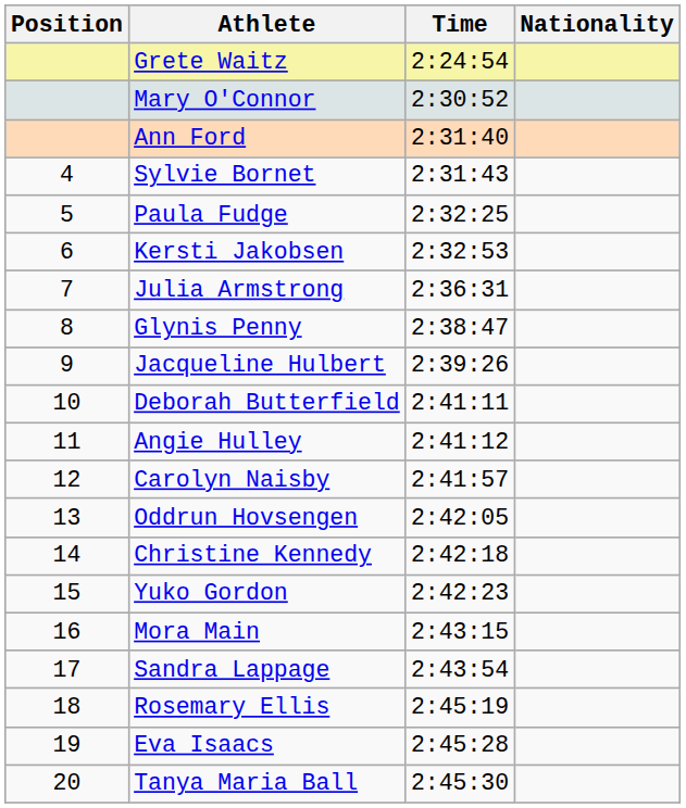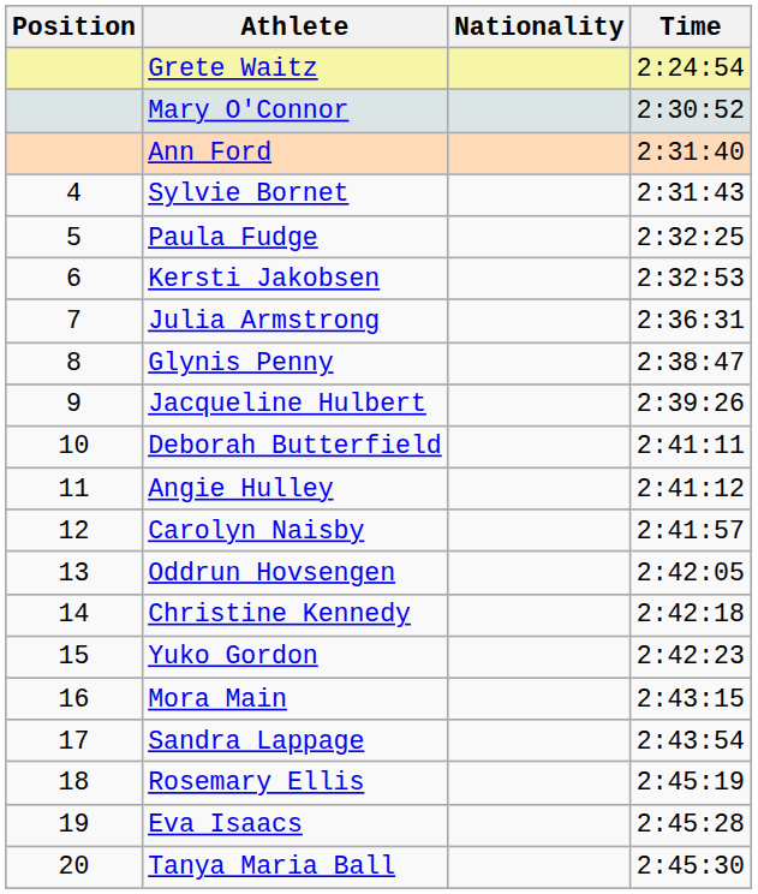 <table class="wikitable sortable">
 <tr>
 <th>Position</th>
 <th>Athlete</th>
+<th>Nationality</th>
 <th>Time</th>
-<th>Nationality</th>
 </tr>
 <tr bgcolor="#F7F6A8">
 <td align=center></td>
 <td><a href='#'>Grete Waitz</a></td>
+<td></td>
 <td>2:24:54</td>
-<td></td>
 </tr>
 <tr bgcolor="#DCE5E5">
 <td align=center></td>
 <td><a href='#'>Mary O'Connor</a></td>
+<td></td>
 <td>2:30:52</td>
-<td></td>
 </tr>
 <tr bgcolor="#FFDAB9">
 <td align=center></td>
 <td><a href='#'>Ann Ford</a></td>
+<td></td>
 <td>2:31:40</td>
-<td></td>
 </tr>
 <tr>
 <td align=center>4</td>
 <td><a href='#'>Sylvie Bornet</a></td>
+<td></td>
 <td>2:31:43</td>
-<td></td>
 </tr>
 <tr>
 <td align=center>5</td>
 <td><a href='#'>Paula Fudge</a></td>
+<td></td>
 <td>2:32:25</td>
-<td></td>
 </tr>
 <tr>
 <td align=center>6</td>
 <td><a href='#'>Kersti Jakobsen</a></td>
+<td></td>
 <td>2:32:53</td>
-<td></td>
 </tr>
 <tr>
 <td align=center>7</td>
 <td><a href='#'>Julia Armstrong</a></td>
+<td></td>
 <td>2:36:31</td>
-<td></td>
 </tr>
 <tr>
 <td align=center>8</td>
 <td><a href='#'>Glynis Penny</a></td>
+<td></td>
 <td>2:38:47</td>
-<td></td>
 </tr>
 <tr>
 <td align=center>9</td>
 <td><a href='#'>Jacqueline Hulbert</a></td>
+<td></td>
 <td>2:39:26</td>
-<td></td>
 </tr>
 <tr>
 <td align=center>10</td>
 <td><a href='#'>Deborah Butterfield</a></td>
+<td></td>
 <td>2:41:11</td>
-<td></td>
 </tr>
 <tr>
 <td align=center>11</td>
 <td><a href='#'>Angie Hulley</a></td>
+<td></td>
 <td>2:41:12</td>
-<td></td>
 </tr>
 <tr>
 <td align=center>12</td>
 <td><a href='#'>Carolyn Naisby</a></td>
+<td></td>
 <td>2:41:57</td>
-<td></td>
 </tr>
 <tr>
 <td align=center>13</td>
 <td><a href='#'>Oddrun Hovsengen</a></td>
+<td></td>
 <td>2:42:05</td>
-<td></td>
 </tr>
 <tr>
 <td align=center>14</td>
 <td><a href='#'>Christine Kennedy</a></td>
+<td></td>
 <td>2:42:18</td>
-<td></td>
 </tr>
 <tr>
 <td align=center>15</td>
 <td><a href='#'>Yuko Gordon</a></td>
+<td></td>
 <td>2:42:23</td>
-<td></td>
 </tr>
 <tr>
 <td align=center>16</td>
 <td><a href='#'>Mora Main</a></td>
+<td></td>
 <td>2:43:15</td>
-<td></td>
 </tr>
 <tr>
 <td align=center>17</td>
 <td><a href='#'>Sandra Lappage</a></td>
+<td></td>
 <td>2:43:54</td>
-<td></td>
 </tr>
 <tr>
 <td align=center>18</td>
 <td><a href='#'>Rosemary Ellis</a></td>
+<td></td>
 <td>2:45:19</td>
-<td></td>
 </tr>
 <tr>
 <td align=center>19</td>
 <td><a href='#'>Eva Isaacs</a></td>
+<td></td>
 <td>2:45:28</td>
-<td></td>
 </tr>
 <tr>
 <td align=center>20</td>
 <td><a href='#'>Tanya Maria Ball</a></td>
+<td></td>
 <td>2:45:30</td>
-<td></td>
 </tr>
 </table>
